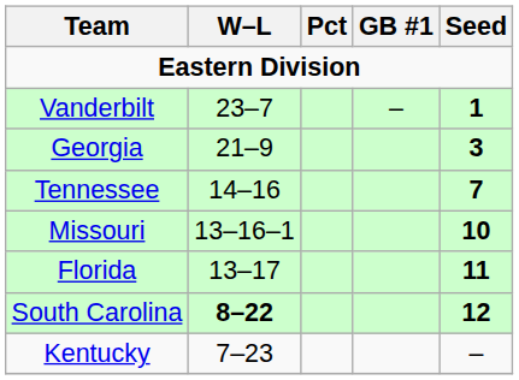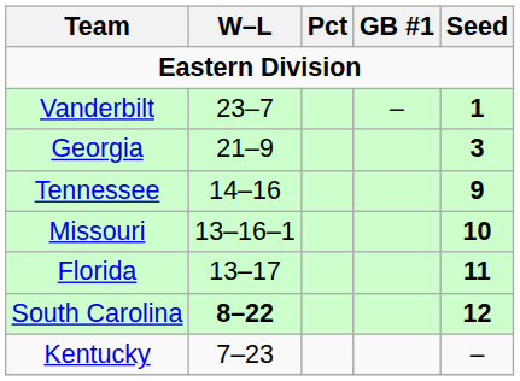 <table class="wikitable" style="float:left; margin-right:1em; text-align:center;">
 <tr>
 <th>Team</th>
 <th>W–L</th>
 <th>Pct</th>
 <th>GB #1</th>
 <th>Seed<br></th>
 </tr>
 <tr>
 <td colspan="7" align="center"><strong>Eastern Division</strong></td>
 </tr>
 <tr bgcolor=ccffcc>
 <td><a href='#'>Vanderbilt</a></td>
 <td>23–7</td>
 <td></td>
 <td>–</td>
 <td><strong>1</strong></td>
 </tr>
 <tr bgcolor=ccffcc>
 <td><a href='#'>Georgia</a></td>
 <td>21–9</td>
 <td></td>
 <td></td>
 <td><strong>3</strong></td>
 </tr>
 <tr bgcolor=ccffcc>
 <td><a href='#'>Tennessee</a></td>
 <td>14–16</td>
 <td></td>
 <td></td>
-<td><strong>7</strong></td>
+<td><strong>9</strong></td>
 </tr>
 <tr bgcolor=ccffcc>
 <td><a href='#'>Missouri</a></td>
 <td>13–16–1</td>
 <td></td>
 <td></td>
 <td><strong>10</strong></td>
 </tr>
 <tr bgcolor=ccffcc>
 <td><a href='#'>Florida</a></td>
 <td>13–17</td>
 <td></td>
 <td></td>
 <td><strong>11</strong></td>
 </tr>
 <tr bgcolor=ccffcc>
 <td><a href='#'>South Carolina</a></td>
 <td><strong>8–22</strong></td>
 <td></td>
 <td></td>
 <td><strong>12</strong></td>
 </tr>
 <tr bgcolor=>
 <td><a href='#'>Kentucky</a></td>
 <td>7–23</td>
 <td></td>
 <td></td>
 <td>–</td>
 </tr>
 <tr bgcolor=CC0000>
 </tr>
 </table>
